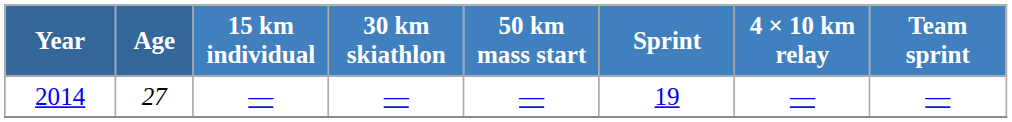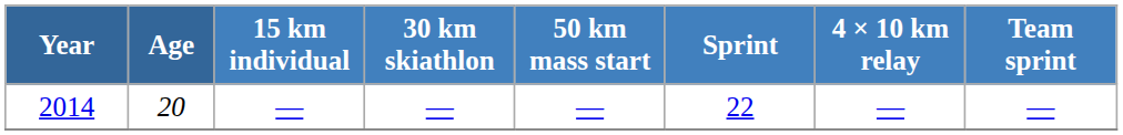 <table class="wikitable" style="font-size:95%; text-align:center; border:grey solid 1px; border-collapse:collapse; background:#ffffff;">
 <tr>
 <th style="background-color:#369; color:white; width:60px;"> Year </th>
 <th style="background-color:#369; color:white; width:40px;"> Age </th>
 <th style="background-color:#4180be; color:white; width:75px;"> 15 km <br>individual</th>
 <th style="background-color:#4180be; color:white; width:75px;"> 30 km <br> skiathlon </th>
 <th style="background-color:#4180be; color:white; width:75px;"> 50 km <br>mass start</th>
 <th style="background-color:#4180be; color:white; width:75px;"> Sprint </th>
 <th style="background-color:#4180be; color:white; width:75px;"> 4 × 10 km <br> relay </th>
 <th style="background-color:#4180be; color:white; width:75px;"> Team <br> sprint </th>
 </tr>
 <tr>
 <td><a href='#'>2014</a></td>
-<td><em>27</em></td>
+<td><em>20</em></td>
 <td><a href='#'>—</a></td>
 <td><a href='#'>—</a></td>
 <td><a href='#'>—</a></td>
-<td><a href='#'>19</a></td>
+<td><a href='#'>22</a></td>
 <td><a href='#'>—</a></td>
 <td><a href='#'>—</a></td>
 </tr>
 <tr>
 </tr>
 </table>
